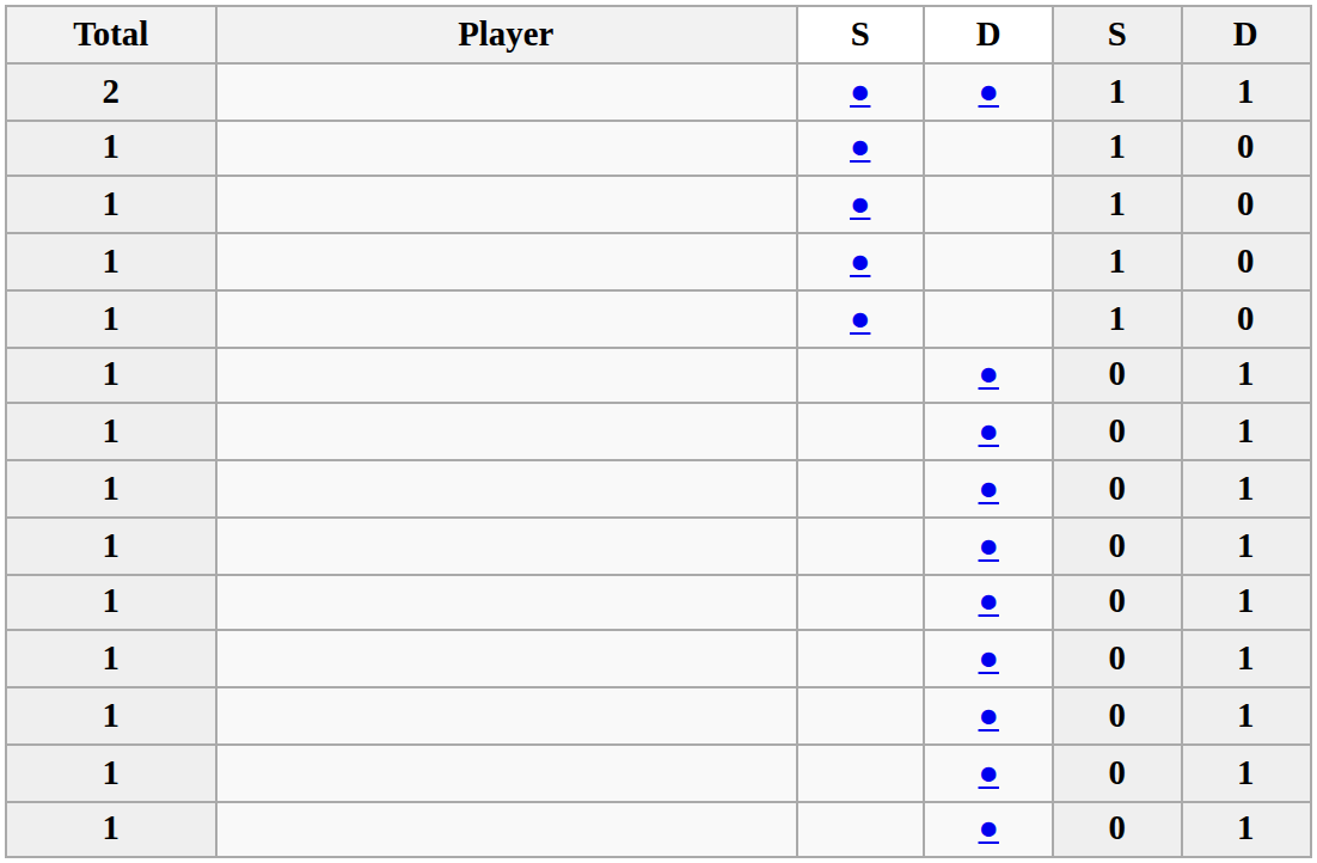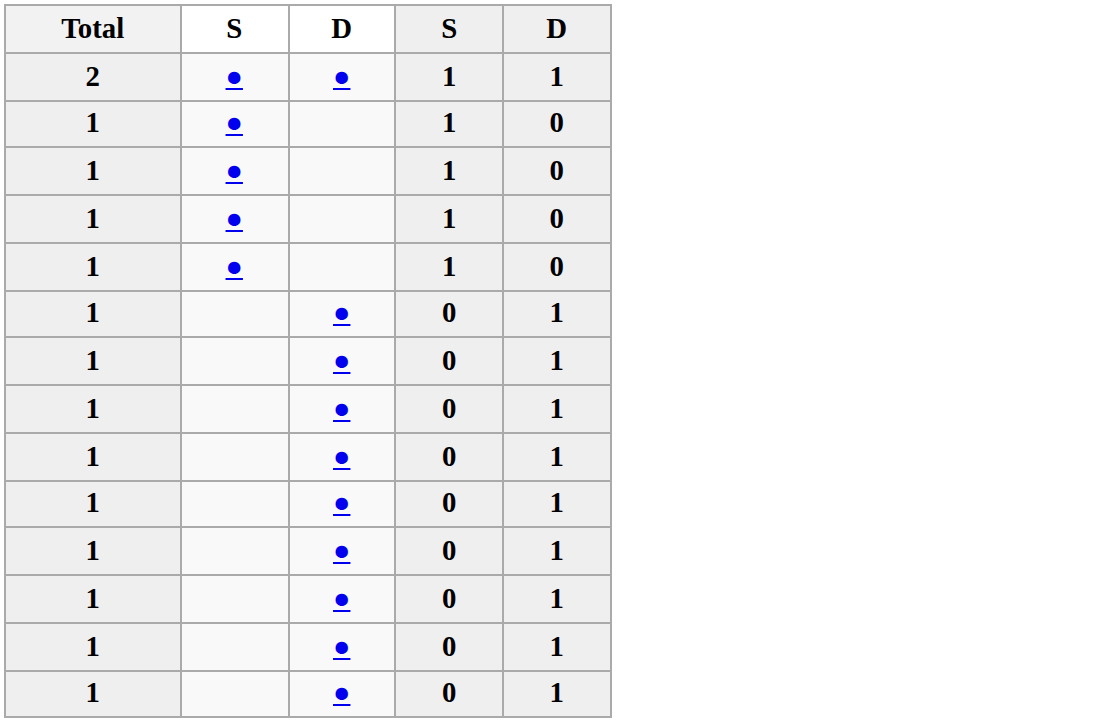 <table class="sortable wikitable" style="font-size:90%;">
 <tr>
 <th width=81>Total</th>
-<th width=236>Player</th>
 <th width=47 style="background:#FFFFFF"> S </th>
 <th width=47 style="background:#FFFFFF"> D </th>
 <th width=47 style="background:#efefef"> S </th>
 <th width=47 style="background:#efefef"> D </th>
 </tr>
 <tr align=center>
 <td bgcolor=#efefef><strong>2</strong></td>
-<td align=left></td>
 <td><a href='#'>●</a></td>
 <td><a href='#'>●</a></td>
 <td bgcolor=#efefef><strong>1</strong></td>
 <td bgcolor=#efefef><strong>1</strong></td>
 </tr>
 <tr align=center>
 <td bgcolor=#efefef><strong>1</strong></td>
-<td align=left></td>
 <td><a href='#'>●</a></td>
 <td></td>
 <td bgcolor=#efefef><strong>1</strong></td>
 <td bgcolor=#efefef><strong>0</strong></td>
 </tr>
 <tr align=center>
 <td bgcolor=#efefef><strong>1</strong></td>
-<td align=left></td>
 <td><a href='#'>●</a></td>
 <td></td>
 <td bgcolor=#efefef><strong>1</strong></td>
 <td bgcolor=#efefef><strong>0</strong></td>
 </tr>
 <tr align=center>
 <td bgcolor=#efefef><strong>1</strong></td>
-<td align=left></td>
 <td><a href='#'>●</a></td>
 <td></td>
 <td bgcolor=#efefef><strong>1</strong></td>
 <td bgcolor=#efefef><strong>0</strong></td>
 </tr>
 <tr align=center>
 <td bgcolor=#efefef><strong>1</strong></td>
-<td align=left></td>
 <td><a href='#'>●</a></td>
 <td></td>
 <td bgcolor=#efefef><strong>1</strong></td>
 <td bgcolor=#efefef><strong>0</strong></td>
 </tr>
 <tr align=center>
 <td bgcolor=#efefef><strong>1</strong></td>
-<td align=left></td>
 <td></td>
 <td><a href='#'>●</a></td>
 <td bgcolor=#efefef><strong>0</strong></td>
 <td bgcolor=#efefef><strong>1</strong></td>
 </tr>
 <tr align=center>
 <td bgcolor=#efefef><strong>1</strong></td>
-<td align=left></td>
 <td></td>
 <td><a href='#'>●</a></td>
 <td bgcolor=#efefef><strong>0</strong></td>
 <td bgcolor=#efefef><strong>1</strong></td>
 </tr>
 <tr align=center>
 <td bgcolor=#efefef><strong>1</strong></td>
-<td align=left></td>
 <td></td>
 <td><a href='#'>●</a></td>
 <td bgcolor=#efefef><strong>0</strong></td>
 <td bgcolor=#efefef><strong>1</strong></td>
 </tr>
 <tr align=center>
 <td bgcolor=#efefef><strong>1</strong></td>
-<td align=left></td>
 <td></td>
 <td><a href='#'>●</a></td>
 <td bgcolor=#efefef><strong>0</strong></td>
 <td bgcolor=#efefef><strong>1</strong></td>
 </tr>
 <tr align=center>
 <td bgcolor=#efefef><strong>1</strong></td>
-<td align=left></td>
 <td></td>
 <td><a href='#'>●</a></td>
 <td bgcolor=#efefef><strong>0</strong></td>
 <td bgcolor=#efefef><strong>1</strong></td>
 </tr>
 <tr align=center>
 <td bgcolor=#efefef><strong>1</strong></td>
-<td align=left></td>
 <td></td>
 <td><a href='#'>●</a></td>
 <td bgcolor=#efefef><strong>0</strong></td>
 <td bgcolor=#efefef><strong>1</strong></td>
 </tr>
 <tr align=center>
 <td bgcolor=#efefef><strong>1</strong></td>
-<td align=left></td>
 <td></td>
 <td><a href='#'>●</a></td>
 <td bgcolor=#efefef><strong>0</strong></td>
 <td bgcolor=#efefef><strong>1</strong></td>
 </tr>
 <tr align=center>
 <td bgcolor=#efefef><strong>1</strong></td>
-<td align=left></td>
 <td></td>
 <td><a href='#'>●</a></td>
 <td bgcolor=#efefef><strong>0</strong></td>
 <td bgcolor=#efefef><strong>1</strong></td>
 </tr>
 <tr align=center>
 <td bgcolor=#efefef><strong>1</strong></td>
-<td align=left></td>
 <td></td>
 <td><a href='#'>●</a></td>
 <td bgcolor=#efefef><strong>0</strong></td>
 <td bgcolor=#efefef><strong>1</strong></td>
 </tr>
 </table>
